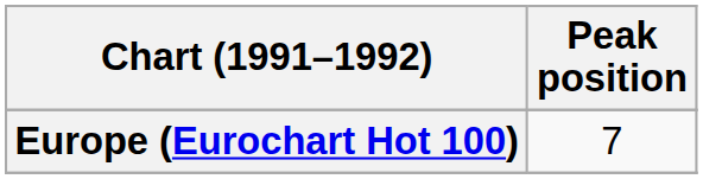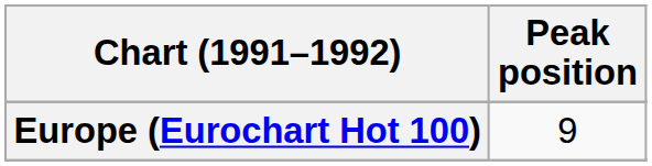 <table class="wikitable sortable plainrowheaders" style="text-align:center">
 <tr>
 <th>Chart (1991–1992)</th>
 <th>Peak<br>position</th>
 </tr>
 <tr>
 </tr>
 <tr>
 </tr>
 <tr>
 </tr>
 <tr>
 <th scope="row">Europe (<a href='#'>Eurochart Hot 100</a>)</th>
-<td>7</td>
+<td>9</td>
 </tr>
 <tr>
 </tr>
 <tr>
 </tr>
 <tr>
 </tr>
 <tr>
 </tr>
 <tr>
 </tr>
 </table>
